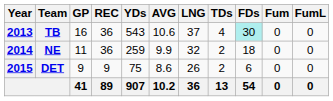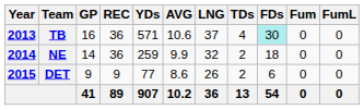 <table class="wikitable" style="text-align:center">
 <tr>
 <th>Year</th>
 <th>Team</th>
 <th>GP</th>
 <th>REC</th>
 <th>YDs</th>
 <th>AVG</th>
 <th>LNG</th>
 <th>TDs</th>
 <th>FDs</th>
 <th>Fum</th>
 <th>FumL</th>
 </tr>
 <tr>
 <th><a href='#'>2013</a></th>
 <th><a href='#'>TB</a></th>
 <td>16</td>
 <td>36</td>
-<td>543</td>
+<td>571</td>
 <td>10.6</td>
 <td>37</td>
 <td>4</td>
 <td style="background: paleturquoise;">30</td>
 <td>0</td>
 <td>0</td>
 </tr>
 <tr>
 <th><a href='#'>2014</a></th>
 <th><a href='#'>NE</a></th>
-<td>11</td>
+<td>14</td>
 <td>36</td>
 <td>259</td>
 <td>9.9</td>
 <td>32</td>
 <td>2</td>
 <td>18</td>
 <td>0</td>
 <td>0</td>
 </tr>
 <tr>
 <th><a href='#'>2015</a></th>
 <th><a href='#'>DET</a></th>
 <td>9</td>
 <td>9</td>
-<td>75</td>
+<td>77</td>
 <td>8.6</td>
 <td>26</td>
 <td>2</td>
 <td>6</td>
 <td>0</td>
 <td>0</td>
 </tr>
 <tr>
 <th colspan="2"></th>
 <th>41</th>
 <th>89</th>
 <th>907</th>
 <th>10.2</th>
 <th>36</th>
 <th>13</th>
 <th>54</th>
 <th>0</th>
 <th>0</th>
 </tr>
 </table>
